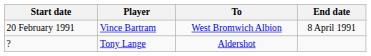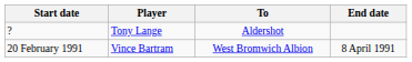 <table class="wikitable" style="text-align:center; font-size:95%;width:65%; text-align:left">
 <tr>
 <th><strong>Start date</strong></th>
 <th><strong>Player</strong></th>
 <th><strong>To</strong></th>
 <th><strong>End date</strong></th>
 </tr>
 <tr --->
+<td>?</td>
+<td> <a href='#'>Tony Lange</a></td>
+<td align="center"><a href='#'>Aldershot</a></td>
+<td align="center"></td>
+</tr>
+<tr --->
 <td>20 February 1991</td>
 <td> <a href='#'>Vince Bartram</a></td>
 <td align="center"><a href='#'>West Bromwich Albion</a></td>
 <td align="center">8 April 1991</td>
 </tr>
-<tr --->
-<td>?</td>
-<td> <a href='#'>Tony Lange</a></td>
-<td align="center"><a href='#'>Aldershot</a></td>
-<td align="center"></td>
-</tr>
 </table>
